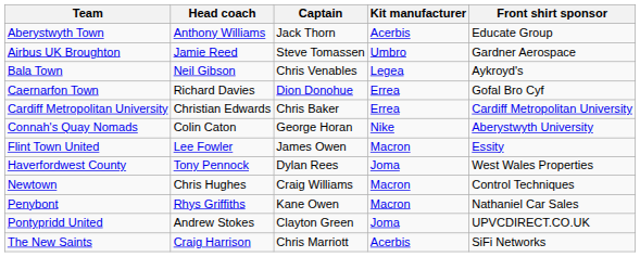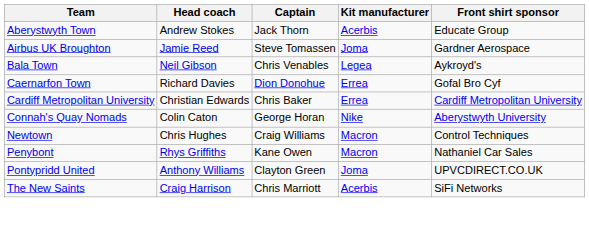 <table class="wikitable sortable" style="text-align:left;" margin-top:0.2em;">
 <tr>
 <th>Team</th>
 <th>Head coach</th>
 <th>Captain</th>
 <th>Kit manufacturer</th>
 <th>Front shirt sponsor</th>
 </tr>
 <tr>
 <td><a href='#'>Aberystwyth Town</a></td>
-<td> <a href='#'>Anthony Williams</a></td>
+<td> Andrew Stokes</td>
 <td> Jack Thorn</td>
 <td><a href='#'>Acerbis</a></td>
 <td>Educate Group</td>
 </tr>
 <tr>
 <td><a href='#'>Airbus UK Broughton</a></td>
 <td> <a href='#'>Jamie Reed</a></td>
 <td> Steve Tomassen</td>
-<td><a href='#'>Umbro</a></td>
+<td><a href='#'>Joma</a></td>
 <td>Gardner Aerospace</td>
 </tr>
 <tr>
 <td><a href='#'>Bala Town</a></td>
 <td> <a href='#'>Neil Gibson</a></td>
 <td> Chris Venables</td>
 <td><a href='#'>Legea</a></td>
 <td>Aykroyd's</td>
 </tr>
 <tr>
 <td><a href='#'>Caernarfon Town</a></td>
 <td> Richard Davies</td>
 <td> <a href='#'>Dion Donohue</a></td>
 <td><a href='#'>Errea</a></td>
 <td>Gofal Bro Cyf</td>
 </tr>
 <tr>
 <td><a href='#'>Cardiff Metropolitan University</a></td>
 <td> Christian Edwards</td>
 <td> Chris Baker</td>
 <td><a href='#'>Errea</a></td>
 <td><a href='#'>Cardiff Metropolitan University</a></td>
 </tr>
 <tr>
 <td><a href='#'>Connah's Quay Nomads</a></td>
 <td> Colin Caton</td>
 <td> George Horan</td>
 <td><a href='#'>Nike</a></td>
 <td><a href='#'>Aberystwyth University</a></td>
 </tr>
 <tr>
-<td><a href='#'>Flint Town United</a></td>
-<td> <a href='#'>Lee Fowler</a></td>
-<td> James Owen</td>
-<td><a href='#'>Macron</a></td>
-<td><a href='#'>Essity</a></td>
-</tr>
-<tr>
-<td><a href='#'>Haverfordwest County</a></td>
-<td> <a href='#'>Tony Pennock</a></td>
-<td> Dylan Rees</td>
-<td><a href='#'>Joma</a></td>
-<td>West Wales Properties</td>
-</tr>
-<tr>
 <td><a href='#'>Newtown</a></td>
 <td> Chris Hughes</td>
 <td> Craig Williams</td>
 <td><a href='#'>Macron</a></td>
 <td>Control Techniques</td>
 </tr>
 <tr>
 <td><a href='#'>Penybont</a></td>
 <td> <a href='#'>Rhys Griffiths</a></td>
 <td> Kane Owen</td>
 <td><a href='#'>Macron</a></td>
 <td>Nathaniel Car Sales</td>
 </tr>
 <tr>
 <td><a href='#'>Pontypridd United</a></td>
-<td> Andrew Stokes</td>
+<td> <a href='#'>Anthony Williams</a></td>
 <td> Clayton Green</td>
 <td><a href='#'>Joma</a></td>
 <td>UPVCDIRECT.CO.UK</td>
 </tr>
 <tr>
 <td><a href='#'>The New Saints</a></td>
 <td> <a href='#'>Craig Harrison</a></td>
 <td> Chris Marriott</td>
 <td><a href='#'>Acerbis</a></td>
 <td>SiFi Networks</td>
 </tr>
 </table>
